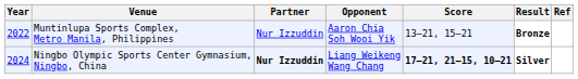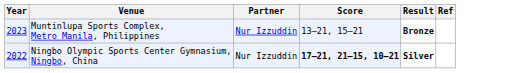 <table class="sortable wikitable" style="font-size: 90%;">
 <tr>
 <th>Year</th>
 <th>Venue</th>
 <th>Partner</th>
-<th>Opponent</th>
 <th>Score</th>
 <th>Result</th>
 <th>Ref</th>
 </tr>
 <tr style="background:#ECF2FF">
-<td align="center"><a href='#'>2022</a></td>
+<td align="center"><a href='#'>2023</a></td>
 <td align="left">Muntinlupa Sports Complex,<br><a href='#'>Metro Manila</a>, Philippines</td>
 <td align="left"> <a href='#'>Nur Izzuddin</a></td>
-<td align="left"> <a href='#'>Aaron Chia</a><br> <a href='#'>Soh Wooi Yik</a></td>
 <td align="left">13–21, 15–21</td>
 <td style="text-align:left; background:white"> <strong>Bronze</strong></td>
 <td style="text-align:center; background:white"></td>
 </tr>
 <tr style="background:#ECF2FF">
-<td align="center"><a href='#'>2024</a></td>
+<td align="center"><a href='#'>2022</a></td>
 <td align="left">Ningbo Olympic Sports Center Gymnasium,<br><a href='#'>Ningbo</a>, China</td>
-<td align="left"><strong> Nur Izzuddin</strong></td>
-<td align="left"> <a href='#'>Liang Weikeng</a><br> <a href='#'>Wang Chang</a></td>
+<td align="left"> Nur Izzuddin</td>
 <td align="left"><strong>17–21, 21–15, 10–21</strong></td>
 <td style="text-align:left; background:white"> <strong>Silver</strong></td>
 <td style="text-align:center; background:white"></td>
 </tr>
 </table>
